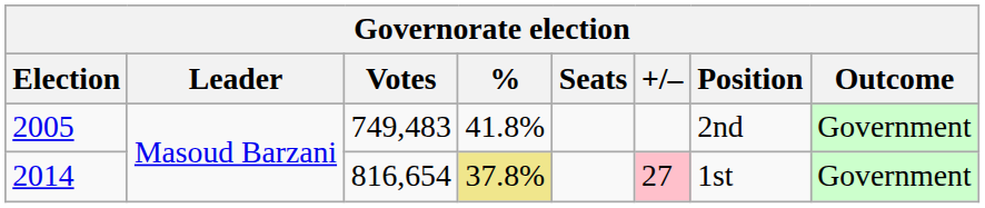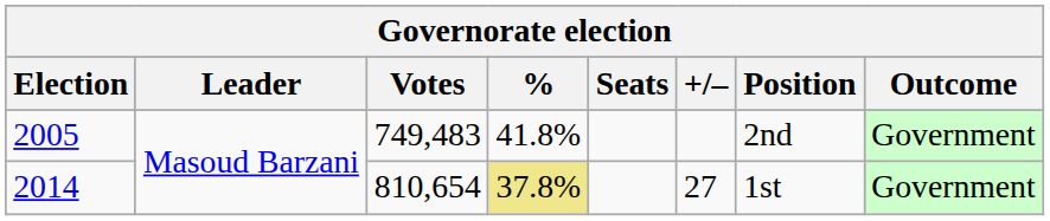 <table class="wikitable">
 <tr>
 <th colspan="8">Governorate election</th>
 </tr>
 <tr>
 <th>Election</th>
 <th>Leader</th>
 <th>Votes</th>
 <th>%</th>
 <th>Seats</th>
 <th>+/–</th>
 <th>Position</th>
 <th>Outcome</th>
 </tr>
 <tr>
 <td><a href='#'>2005</a></td>
 <td rowspan="2"><a href='#'>Masoud Barzani</a></td>
 <td>749,483</td>
 <td>41.8%</td>
 <td></td>
 <td></td>
 <td>2nd</td>
 <td style="background:#cfc;">Government</td>
 </tr>
 <tr>
 <td><a href='#'>2014</a></td>
-<td>816,654</td>
+<td>810,654</td>
 <td style="background: khaki;">37.8%</td>
 <td></td>
-<td style="background: pink;">27</td>
+<td>27</td>
 <td>1st</td>
 <td style="background:#cfc;">Government</td>
 </tr>
 </table>
